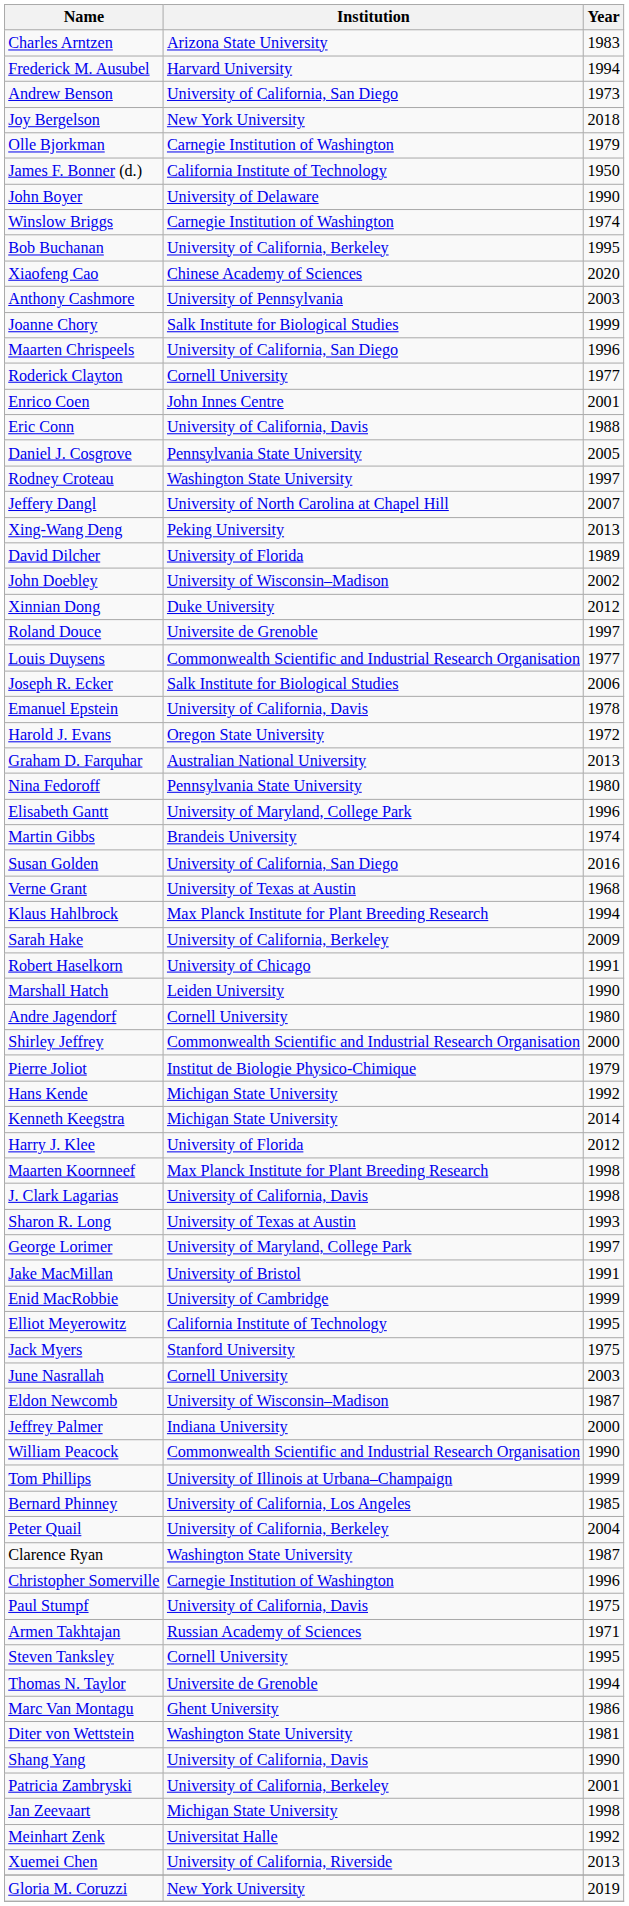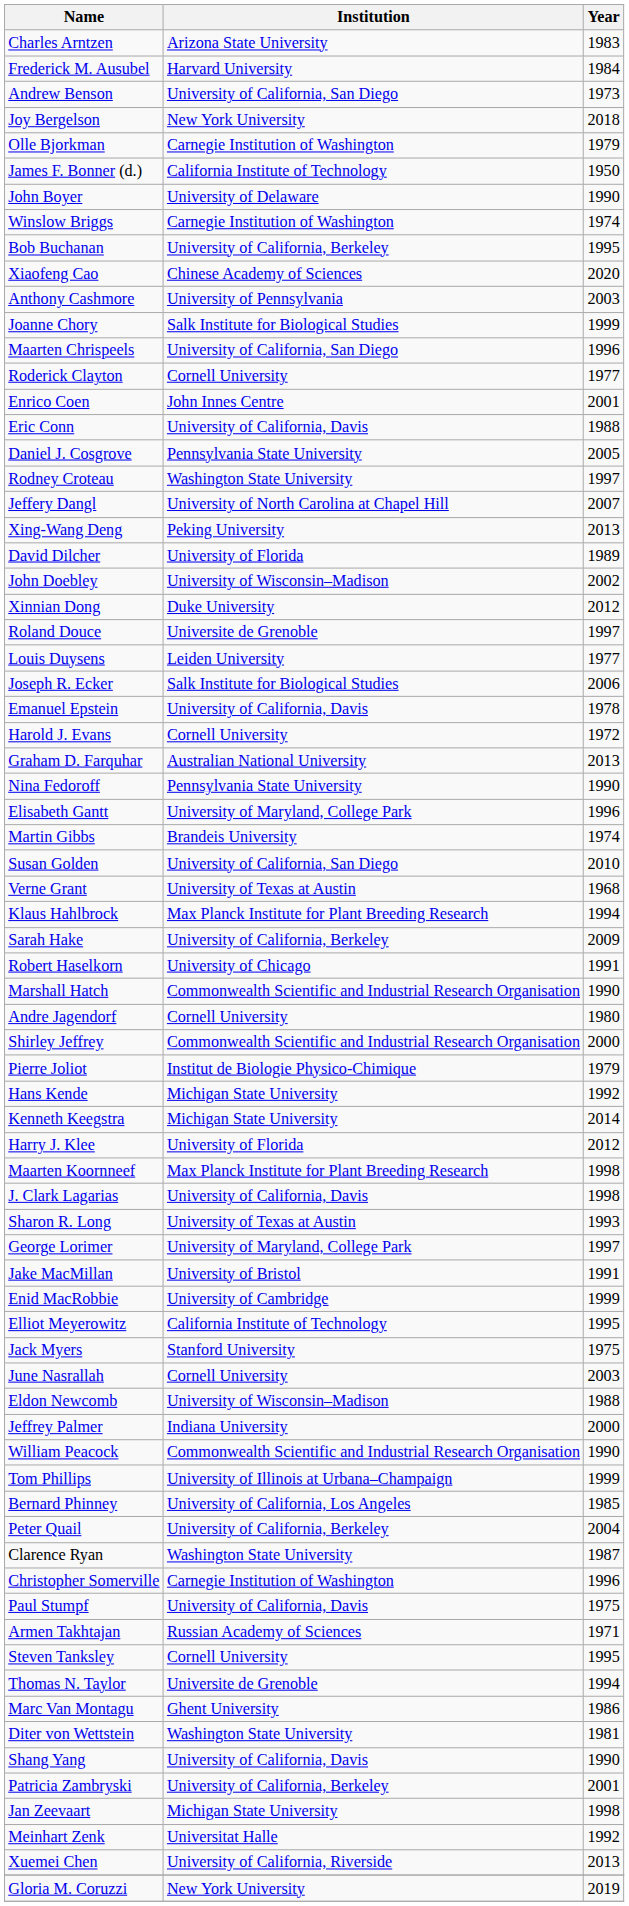 <table class="wikitable sortable">
 <tr>
 <th>Name</th>
 <th>Institution</th>
 <th>Year</th>
 </tr>
 <tr>
 <td><a href='#'>Charles Arntzen</a></td>
 <td><a href='#'>Arizona State University</a></td>
 <td>1983</td>
 </tr>
 <tr --->
 <td><a href='#'>Frederick M. Ausubel</a></td>
 <td><a href='#'>Harvard University</a></td>
-<td>1994</td>
+<td>1984</td>
 </tr>
 <tr --->
 <td><a href='#'>Andrew Benson</a></td>
 <td><a href='#'>University of California, San Diego</a></td>
 <td>1973</td>
 </tr>
 <tr --->
 <td><a href='#'>Joy Bergelson</a></td>
 <td><a href='#'>New York University</a></td>
 <td>2018</td>
 </tr>
 <tr --->
 <td><a href='#'>Olle Bjorkman</a></td>
 <td><a href='#'>Carnegie Institution of Washington</a></td>
 <td>1979</td>
 </tr>
 <tr --->
 <td><a href='#'>James F. Bonner</a> (d.)</td>
 <td><a href='#'>California Institute of Technology</a></td>
 <td>1950</td>
 </tr>
 <tr --->
 <td><a href='#'>John Boyer</a></td>
 <td><a href='#'>University of Delaware</a></td>
 <td>1990</td>
 </tr>
 <tr --->
 <td><a href='#'>Winslow Briggs</a></td>
 <td><a href='#'>Carnegie Institution of Washington</a></td>
 <td>1974</td>
 </tr>
 <tr --->
 <td><a href='#'>Bob Buchanan</a></td>
 <td><a href='#'>University of California, Berkeley</a></td>
 <td>1995</td>
 </tr>
 <tr --->
 <td><a href='#'>Xiaofeng Cao</a></td>
 <td><a href='#'>Chinese Academy of Sciences</a></td>
 <td>2020</td>
 </tr>
 <tr --->
 <td><a href='#'>Anthony Cashmore</a></td>
 <td><a href='#'>University of Pennsylvania</a></td>
 <td>2003</td>
 </tr>
 <tr --->
 <td><a href='#'>Joanne Chory</a></td>
 <td><a href='#'>Salk Institute for Biological Studies</a></td>
 <td>1999</td>
 </tr>
 <tr --->
 <td><a href='#'>Maarten Chrispeels</a></td>
 <td><a href='#'>University of California, San Diego</a></td>
 <td>1996</td>
 </tr>
 <tr --->
 <td><a href='#'>Roderick Clayton</a></td>
 <td><a href='#'>Cornell University</a></td>
 <td>1977</td>
 </tr>
 <tr --->
 <td><a href='#'>Enrico Coen</a></td>
 <td><a href='#'>John Innes Centre</a></td>
 <td>2001</td>
 </tr>
 <tr --->
 <td><a href='#'>Eric Conn</a></td>
 <td><a href='#'>University of California, Davis</a></td>
 <td>1988</td>
 </tr>
 <tr --->
 <td><a href='#'>Daniel J. Cosgrove</a></td>
 <td><a href='#'>Pennsylvania State University</a></td>
 <td>2005</td>
 </tr>
 <tr --->
 <td><a href='#'>Rodney Croteau</a></td>
 <td><a href='#'>Washington State University</a></td>
 <td>1997</td>
 </tr>
 <tr --->
 <td><a href='#'>Jeffery Dangl</a></td>
 <td><a href='#'>University of North Carolina at Chapel Hill</a></td>
 <td>2007</td>
 </tr>
 <tr --->
 <td><a href='#'>Xing-Wang Deng</a></td>
 <td><a href='#'>Peking University</a></td>
 <td>2013</td>
 </tr>
 <tr --->
 <td><a href='#'>David Dilcher</a></td>
 <td><a href='#'>University of Florida</a></td>
 <td>1989</td>
 </tr>
 <tr --->
 <td><a href='#'>John Doebley</a></td>
 <td><a href='#'>University of Wisconsin–Madison</a></td>
 <td>2002</td>
 </tr>
 <tr --->
 <td><a href='#'>Xinnian Dong</a></td>
 <td><a href='#'>Duke University</a></td>
 <td>2012</td>
 </tr>
 <tr --->
 <td><a href='#'>Roland Douce</a></td>
 <td><a href='#'>Universite de Grenoble</a></td>
 <td>1997</td>
 </tr>
 <tr --->
 <td><a href='#'>Louis Duysens</a></td>
-<td><a href='#'>Commonwealth Scientific and Industrial Research Organisation</a></td>
+<td><a href='#'>Leiden University</a></td>
 <td>1977</td>
 </tr>
 <tr --->
 <td><a href='#'>Joseph R. Ecker</a></td>
 <td><a href='#'>Salk Institute for Biological Studies</a></td>
 <td>2006</td>
 </tr>
 <tr --->
 <td><a href='#'>Emanuel Epstein</a></td>
 <td><a href='#'>University of California, Davis</a></td>
 <td>1978</td>
 </tr>
 <tr --->
 <td><a href='#'>Harold J. Evans</a></td>
-<td><a href='#'>Oregon State University</a></td>
+<td><a href='#'>Cornell University</a></td>
 <td>1972</td>
 </tr>
 <tr --->
 <td><a href='#'>Graham D. Farquhar</a></td>
 <td><a href='#'>Australian National University</a></td>
 <td>2013</td>
 </tr>
 <tr --->
 <td><a href='#'>Nina Fedoroff</a></td>
 <td><a href='#'>Pennsylvania State University</a></td>
-<td>1980</td>
+<td>1990</td>
 </tr>
 <tr --->
 <td><a href='#'>Elisabeth Gantt</a></td>
 <td><a href='#'>University of Maryland, College Park</a></td>
 <td>1996</td>
 </tr>
 <tr --->
 <td><a href='#'>Martin Gibbs</a></td>
 <td><a href='#'>Brandeis University</a></td>
 <td>1974</td>
 </tr>
 <tr --->
 <td><a href='#'>Susan Golden</a></td>
 <td><a href='#'>University of California, San Diego</a></td>
-<td>2016</td>
+<td>2010</td>
 </tr>
 <tr --->
 <td><a href='#'>Verne Grant</a></td>
 <td><a href='#'>University of Texas at Austin</a></td>
 <td>1968</td>
 </tr>
 <tr --->
 <td><a href='#'>Klaus Hahlbrock</a></td>
 <td><a href='#'>Max Planck Institute for Plant Breeding Research</a></td>
 <td>1994</td>
 </tr>
 <tr --->
 <td><a href='#'>Sarah Hake</a></td>
 <td><a href='#'>University of California, Berkeley</a></td>
 <td>2009</td>
 </tr>
 <tr --->
 <td><a href='#'>Robert Haselkorn</a></td>
 <td><a href='#'>University of Chicago</a></td>
 <td>1991</td>
 </tr>
 <tr --->
 <td><a href='#'>Marshall Hatch</a></td>
-<td><a href='#'>Leiden University</a></td>
+<td><a href='#'>Commonwealth Scientific and Industrial Research Organisation</a></td>
 <td>1990</td>
 </tr>
 <tr --->
 <td><a href='#'>Andre Jagendorf</a></td>
 <td><a href='#'>Cornell University</a></td>
 <td>1980</td>
 </tr>
 <tr --->
 <td><a href='#'>Shirley Jeffrey</a></td>
 <td><a href='#'>Commonwealth Scientific and Industrial Research Organisation</a></td>
 <td>2000</td>
 </tr>
 <tr --->
 <td><a href='#'>Pierre Joliot</a></td>
 <td><a href='#'>Institut de Biologie Physico-Chimique</a></td>
 <td>1979</td>
 </tr>
 <tr --->
 <td><a href='#'>Hans Kende</a></td>
 <td><a href='#'>Michigan State University</a></td>
 <td>1992</td>
 </tr>
 <tr --->
 <td><a href='#'>Kenneth Keegstra</a></td>
 <td><a href='#'>Michigan State University</a></td>
 <td>2014</td>
 </tr>
 <tr --->
 <td><a href='#'>Harry J. Klee</a></td>
 <td><a href='#'>University of Florida</a></td>
 <td>2012</td>
 </tr>
 <tr --->
 <td><a href='#'>Maarten Koornneef</a></td>
 <td><a href='#'>Max Planck Institute for Plant Breeding Research</a></td>
 <td>1998</td>
 </tr>
 <tr --->
 <td><a href='#'>J. Clark Lagarias</a></td>
 <td><a href='#'>University of California, Davis</a></td>
 <td>1998</td>
 </tr>
 <tr --->
 <td><a href='#'>Sharon R. Long</a></td>
 <td><a href='#'>University of Texas at Austin</a></td>
 <td>1993</td>
 </tr>
 <tr --->
 <td><a href='#'>George Lorimer</a></td>
 <td><a href='#'>University of Maryland, College Park</a></td>
 <td>1997</td>
 </tr>
 <tr --->
 <td><a href='#'>Jake MacMillan</a></td>
 <td><a href='#'>University of Bristol</a></td>
 <td>1991</td>
 </tr>
 <tr --->
 <td><a href='#'>Enid MacRobbie</a></td>
 <td><a href='#'>University of Cambridge</a></td>
 <td>1999</td>
 </tr>
 <tr --->
 <td><a href='#'>Elliot Meyerowitz</a></td>
 <td><a href='#'>California Institute of Technology</a></td>
 <td>1995</td>
 </tr>
 <tr --->
 <td><a href='#'>Jack Myers</a></td>
 <td><a href='#'>Stanford University</a></td>
 <td>1975</td>
 </tr>
 <tr --->
 <td><a href='#'>June Nasrallah</a></td>
 <td><a href='#'>Cornell University</a></td>
 <td>2003</td>
 </tr>
 <tr --->
 <td><a href='#'>Eldon Newcomb</a></td>
 <td><a href='#'>University of Wisconsin–Madison</a></td>
-<td>1987</td>
+<td>1988</td>
 </tr>
 <tr --->
 <td><a href='#'>Jeffrey Palmer</a></td>
 <td><a href='#'>Indiana University</a></td>
 <td>2000</td>
 </tr>
 <tr --->
 <td><a href='#'>William Peacock</a></td>
 <td><a href='#'>Commonwealth Scientific and Industrial Research Organisation</a></td>
 <td>1990</td>
 </tr>
 <tr --->
 <td><a href='#'>Tom Phillips</a></td>
 <td><a href='#'>University of Illinois at Urbana–Champaign</a></td>
 <td>1999</td>
 </tr>
 <tr --->
 <td><a href='#'>Bernard Phinney</a></td>
 <td><a href='#'>University of California, Los Angeles</a></td>
 <td>1985</td>
 </tr>
 <tr --->
 <td><a href='#'>Peter Quail</a></td>
 <td><a href='#'>University of California, Berkeley</a></td>
 <td>2004</td>
 </tr>
 <tr --->
 <td>Clarence Ryan</td>
 <td><a href='#'>Washington State University</a></td>
 <td>1987</td>
 </tr>
 <tr --->
 <td><a href='#'>Christopher Somerville</a></td>
 <td><a href='#'>Carnegie Institution of Washington</a></td>
 <td>1996</td>
 </tr>
 <tr --->
 <td><a href='#'>Paul Stumpf</a></td>
 <td><a href='#'>University of California, Davis</a></td>
 <td>1975</td>
 </tr>
 <tr --->
 <td><a href='#'>Armen Takhtajan</a></td>
 <td><a href='#'>Russian Academy of Sciences</a></td>
 <td>1971</td>
 </tr>
 <tr --->
 <td><a href='#'>Steven Tanksley</a></td>
 <td><a href='#'>Cornell University</a></td>
 <td>1995</td>
 </tr>
 <tr --->
 <td><a href='#'>Thomas N. Taylor</a></td>
 <td><a href='#'>Universite de Grenoble</a></td>
 <td>1994</td>
 </tr>
 <tr --->
 <td><a href='#'>Marc Van Montagu</a></td>
 <td><a href='#'>Ghent University</a></td>
 <td>1986</td>
 </tr>
 <tr --->
 <td><a href='#'>Diter von Wettstein</a></td>
 <td><a href='#'>Washington State University</a></td>
 <td>1981</td>
 </tr>
 <tr --->
 <td><a href='#'>Shang Yang</a></td>
 <td><a href='#'>University of California, Davis</a></td>
 <td>1990</td>
 </tr>
 <tr --->
 <td><a href='#'>Patricia Zambryski</a></td>
 <td><a href='#'>University of California, Berkeley</a></td>
 <td>2001</td>
 </tr>
 <tr --->
 <td><a href='#'>Jan Zeevaart</a></td>
 <td><a href='#'>Michigan State University</a></td>
 <td>1998</td>
 </tr>
 <tr --->
 <td><a href='#'>Meinhart Zenk</a></td>
 <td><a href='#'>Universitat Halle</a></td>
 <td>1992</td>
 </tr>
 <tr --->
 <td><a href='#'>Xuemei Chen</a></td>
 <td><a href='#'>University of California, Riverside</a></td>
 <td>2013</td>
 </tr>
 <tr --->
 </tr>
 <tr --->
 <td><a href='#'>Gloria M. Coruzzi</a></td>
 <td><a href='#'>New York University</a></td>
 <td>2019</td>
 </tr>
 <tr --->
 </tr>
 </table>
